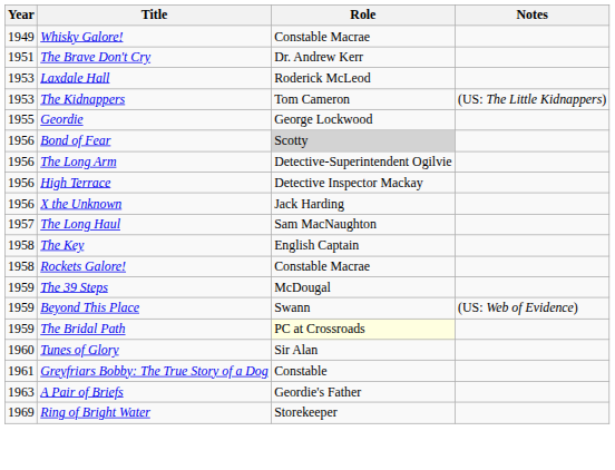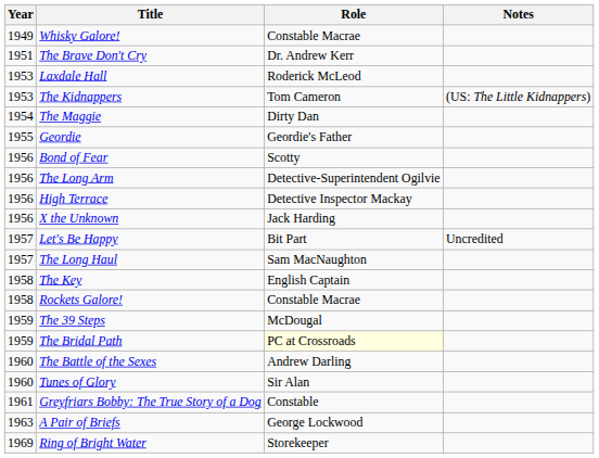 <table class="wikitable">
 <tr>
 <th>Year</th>
 <th>Title</th>
 <th>Role</th>
 <th>Notes</th>
 </tr>
 <tr>
 <td>1949</td>
 <td><em><a href='#'>Whisky Galore!</a></em></td>
 <td>Constable Macrae</td>
 <td></td>
 </tr>
 <tr>
 <td>1951</td>
 <td><em><a href='#'>The Brave Don't Cry</a></em></td>
 <td>Dr. Andrew Kerr</td>
 <td></td>
 </tr>
 <tr>
 <td>1953</td>
 <td><em><a href='#'>Laxdale Hall</a></em></td>
 <td>Roderick McLeod</td>
 <td></td>
 </tr>
 <tr>
 <td>1953</td>
 <td><em><a href='#'>The Kidnappers</a></em></td>
 <td>Tom Cameron</td>
 <td>(US: <em>The Little Kidnappers</em>)</td>
 </tr>
 <tr>
+<td>1954</td>
+<td><em><a href='#'>The Maggie</a></em></td>
+<td>Dirty Dan</td>
+<td></td>
+</tr>
+<tr>
 <td>1955</td>
 <td><em><a href='#'>Geordie</a></em></td>
-<td>George Lockwood</td>
+<td>Geordie's Father</td>
 <td></td>
 </tr>
 <tr>
 <td>1956</td>
 <td><em><a href='#'>Bond of Fear</a></em></td>
-<td style="background: lightgrey;">Scotty</td>
+<td>Scotty</td>
 <td></td>
 </tr>
 <tr>
 <td>1956</td>
 <td><em><a href='#'>The Long Arm</a></em></td>
 <td>Detective-Superintendent Ogilvie</td>
 <td></td>
 </tr>
 <tr>
 <td>1956</td>
 <td><em><a href='#'>High Terrace</a></em></td>
 <td>Detective Inspector Mackay</td>
 <td></td>
 </tr>
 <tr>
 <td>1956</td>
 <td><em><a href='#'>X the Unknown</a></em></td>
 <td>Jack Harding</td>
 <td></td>
+</tr>
+<tr>
+<td>1957</td>
+<td><em><a href='#'>Let's Be Happy</a></em></td>
+<td>Bit Part</td>
+<td>Uncredited</td>
 </tr>
 <tr>
 <td>1957</td>
 <td><em><a href='#'>The Long Haul</a></em></td>
 <td>Sam MacNaughton</td>
 <td></td>
 </tr>
 <tr>
 <td>1958</td>
 <td><em><a href='#'>The Key</a></em></td>
 <td>English Captain</td>
 <td></td>
 </tr>
 <tr>
 <td>1958</td>
 <td><em><a href='#'>Rockets Galore!</a></em></td>
 <td>Constable Macrae</td>
 <td></td>
 </tr>
 <tr>
 <td>1959</td>
 <td><em><a href='#'>The 39 Steps</a></em></td>
 <td>McDougal</td>
 <td></td>
 </tr>
 <tr>
 <td>1959</td>
-<td><em><a href='#'>Beyond This Place</a></em></td>
-<td>Swann</td>
-<td>(US: <em>Web of Evidence</em>)</td>
+<td><em><a href='#'>The Bridal Path</a></em></td>
+<td style="background: lightyellow;">PC at Crossroads</td>
+<td></td>
 </tr>
 <tr>
-<td>1959</td>
-<td><em><a href='#'>The Bridal Path</a></em></td>
-<td style="background: lightyellow;">PC at Crossroads</td>
+<td>1960</td>
+<td><em><a href='#'>The Battle of the Sexes</a></em></td>
+<td>Andrew Darling</td>
 <td></td>
 </tr>
 <tr>
 <td>1960</td>
 <td><em><a href='#'>Tunes of Glory</a></em></td>
 <td>Sir Alan</td>
 <td></td>
 </tr>
 <tr>
 <td>1961</td>
 <td><em><a href='#'>Greyfriars Bobby: The True Story of a Dog</a></em></td>
 <td>Constable</td>
 <td></td>
 </tr>
 <tr>
 <td>1963</td>
 <td><em><a href='#'>A Pair of Briefs</a></em></td>
-<td>Geordie's Father</td>
+<td>George Lockwood</td>
 <td></td>
 </tr>
 <tr>
 <td>1969</td>
 <td><em><a href='#'>Ring of Bright Water</a></em></td>
 <td>Storekeeper</td>
 <td></td>
 </tr>
 </table>
